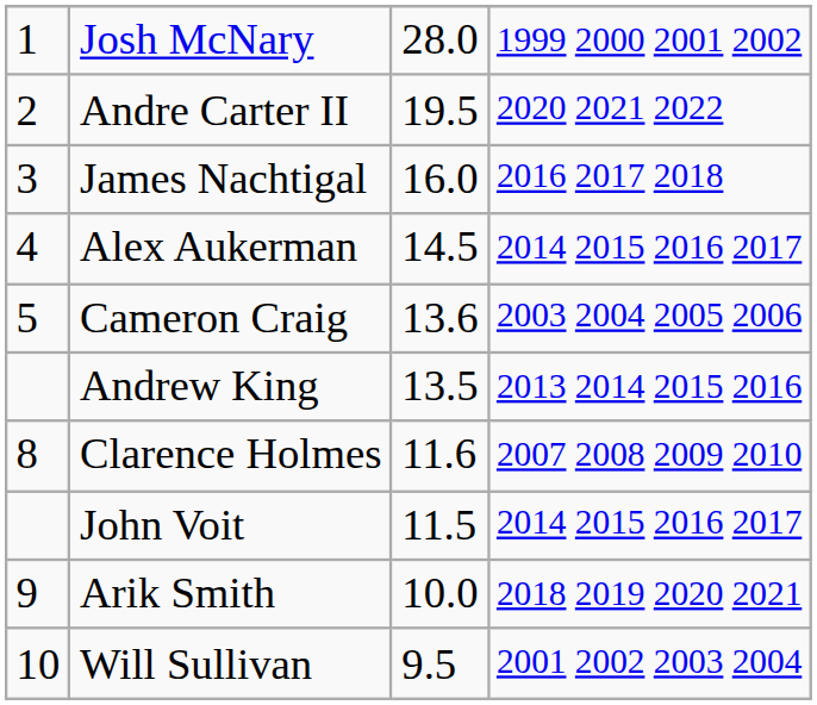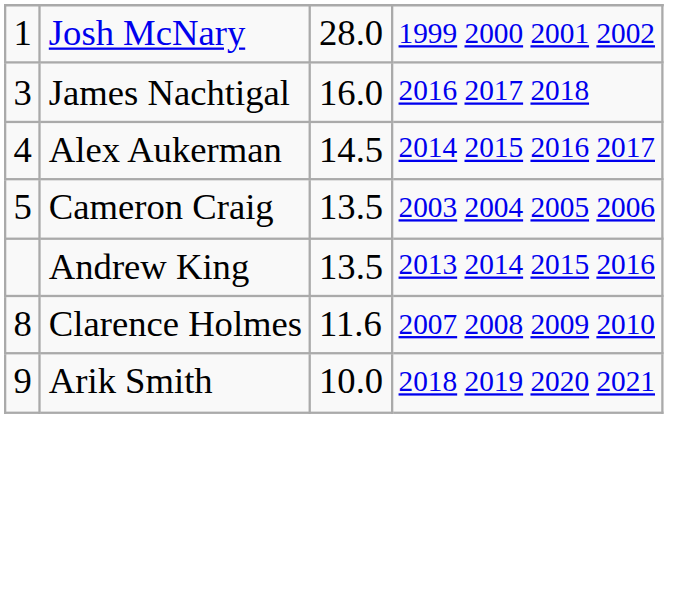 <table class="wikitable">
 <tr>
 </tr>
 <tr>
 <td>1</td>
 <td><a href='#'>Josh McNary</a></td>
 <td>28.0</td>
 <td style="font-size:80%;"><a href='#'>1999</a> <a href='#'>2000</a> <a href='#'>2001</a> <a href='#'>2002</a></td>
-</tr>
-<tr>
-<td>2</td>
-<td>Andre Carter II</td>
-<td>19.5</td>
-<td style="font-size:80%;"><a href='#'>2020</a> <a href='#'>2021</a> <a href='#'>2022</a></td>
 </tr>
 <tr>
 <td>3</td>
 <td>James Nachtigal</td>
 <td>16.0</td>
 <td style="font-size:80%;"><a href='#'>2016</a> <a href='#'>2017</a> <a href='#'>2018</a></td>
 </tr>
 <tr>
 <td>4</td>
 <td>Alex Aukerman</td>
 <td>14.5</td>
 <td style="font-size:80%;"><a href='#'>2014</a> <a href='#'>2015</a> <a href='#'>2016</a> <a href='#'>2017</a></td>
 </tr>
 <tr>
 <td>5</td>
 <td>Cameron Craig</td>
-<td>13.6</td>
+<td>13.5</td>
 <td style="font-size:80%;"><a href='#'>2003</a> <a href='#'>2004</a> <a href='#'>2005</a> <a href='#'>2006</a></td>
 </tr>
 <tr>
 <td></td>
 <td>Andrew King</td>
 <td>13.5</td>
 <td style="font-size:80%;"><a href='#'>2013</a> <a href='#'>2014</a> <a href='#'>2015</a> <a href='#'>2016</a></td>
 </tr>
 <tr>
 <td>8</td>
 <td>Clarence Holmes</td>
 <td>11.6</td>
 <td style="font-size:80%;"><a href='#'>2007</a> <a href='#'>2008</a> <a href='#'>2009</a> <a href='#'>2010</a></td>
 </tr>
 <tr>
-<td></td>
-<td>John Voit</td>
-<td>11.5</td>
-<td style="font-size:80%;"><a href='#'>2014</a> <a href='#'>2015</a> <a href='#'>2016</a> <a href='#'>2017</a></td>
-</tr>
-<tr>
 <td>9</td>
 <td>Arik Smith</td>
 <td>10.0</td>
 <td style="font-size:80%;"><a href='#'>2018</a> <a href='#'>2019</a> <a href='#'>2020</a> <a href='#'>2021</a></td>
 </tr>
-<tr>
-<td>10</td>
-<td>Will Sullivan</td>
-<td>9.5</td>
-<td style="font-size:80%;"><a href='#'>2001</a> <a href='#'>2002</a> <a href='#'>2003</a> <a href='#'>2004</a></td>
-</tr>
 </table>
